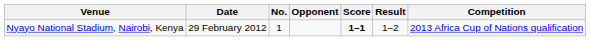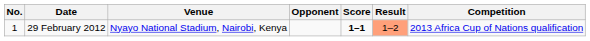 <table class="wikitable sortable">
 <tr>
+<th scope="col">No.</th>
+<th scope="col">Date</th>
 <th scope="col">Venue</th>
-<th scope="col">Date</th>
-<th scope="col">No.</th>
 <th scope="col">Opponent</th>
 <th scope="col">Score</th>
 <th scope="col">Result</th>
 <th scope="col">Competition</th>
 </tr>
 <tr>
+<td align="center">1</td>
+<td>29 February 2012</td>
 <td><a href='#'>Nyayo National Stadium</a>, <a href='#'>Nairobi</a>, Kenya</td>
-<td>29 February 2012</td>
-<td align="center">1</td>
 <td></td>
 <td align="center"><strong>1–1</strong></td>
-<td align="center">1–2</td>
+<td align="center" style="background: lightsalmon;">1–2</td>
 <td><a href='#'>2013 Africa Cup of Nations qualification</a></td>
 </tr>
 </table>
